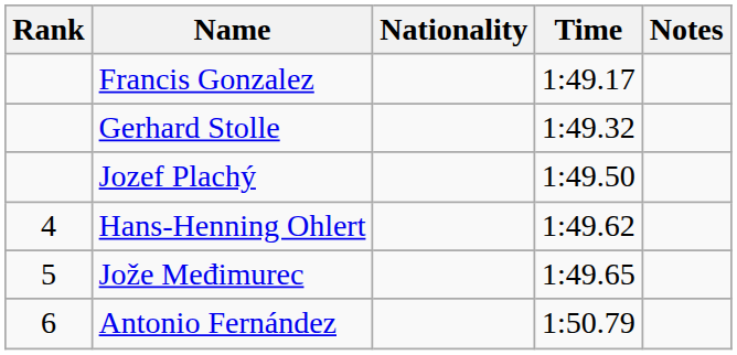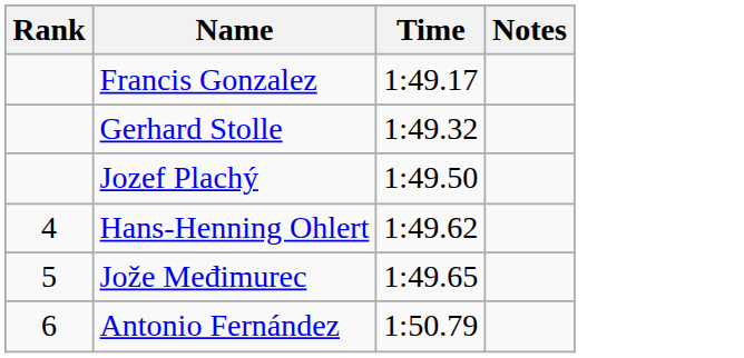 <table class="wikitable sortable" style="text-align:center">
 <tr>
 <th>Rank</th>
 <th>Name</th>
-<th>Nationality</th>
 <th>Time</th>
 <th>Notes</th>
 </tr>
 <tr>
 <td></td>
 <td align="left"><a href='#'>Francis Gonzalez</a></td>
-<td align=left></td>
 <td>1:49.17</td>
 <td></td>
 </tr>
 <tr>
 <td></td>
 <td align="left"><a href='#'>Gerhard Stolle</a></td>
-<td align=left></td>
 <td>1:49.32</td>
 <td></td>
 </tr>
 <tr>
 <td></td>
 <td align="left"><a href='#'>Jozef Plachý</a></td>
-<td align=left></td>
 <td>1:49.50</td>
 <td></td>
 </tr>
 <tr>
 <td>4</td>
 <td align="left"><a href='#'>Hans-Henning Ohlert</a></td>
-<td align=left></td>
 <td>1:49.62</td>
 <td></td>
 </tr>
 <tr>
 <td>5</td>
 <td align="left"><a href='#'>Jože Međimurec</a></td>
-<td align=left></td>
 <td>1:49.65</td>
 <td></td>
 </tr>
 <tr>
 <td>6</td>
 <td align="left"><a href='#'>Antonio Fernández</a></td>
-<td align=left></td>
 <td>1:50.79</td>
 <td></td>
 </tr>
 </table>
